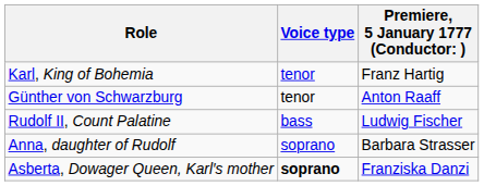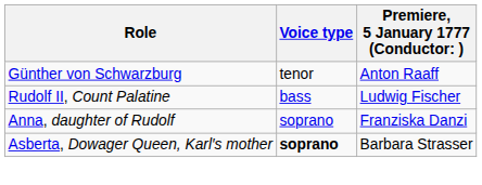 <table class="wikitable">
 <tr>
 <th>Role</th>
 <th><a href='#'>Voice type</a></th>
 <th>Premiere,<br>5 January 1777<br>(Conductor: )</th>
-</tr>
-<tr>
-<td><a href='#'>Karl</a>, <em>King of Bohemia</em></td>
-<td><a href='#'>tenor</a></td>
-<td>Franz Hartig</td>
 </tr>
 <tr>
 <td><a href='#'>Günther von Schwarzburg</a></td>
 <td>tenor</td>
 <td><a href='#'>Anton Raaff</a></td>
 </tr>
 <tr>
 <td><a href='#'>Rudolf II</a>, <em>Count Palatine</em></td>
 <td><a href='#'>bass</a></td>
 <td><a href='#'>Ludwig Fischer</a></td>
 </tr>
 <tr>
 <td><a href='#'>Anna</a>, <em>daughter of Rudolf</em></td>
 <td><a href='#'>soprano</a></td>
-<td>Barbara Strasser</td>
+<td><a href='#'>Franziska Danzi</a></td>
 </tr>
 <tr>
 <td><a href='#'>Asberta</a>, <em>Dowager Queen, Karl′s mother</em></td>
 <td><strong>soprano</strong></td>
-<td><a href='#'>Franziska Danzi</a></td>
+<td>Barbara Strasser</td>
 </tr>
 </table>
